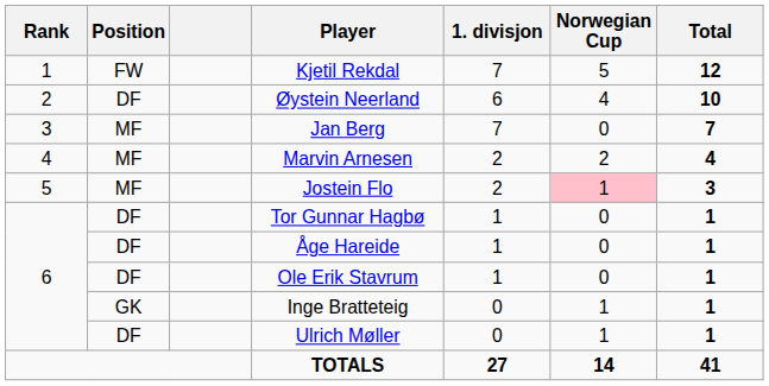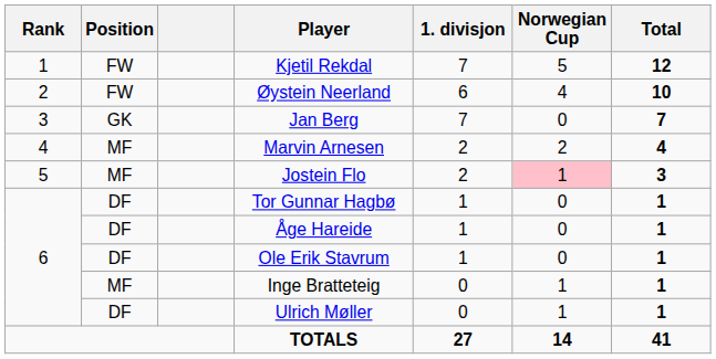 <table class="wikitable" style="font-size: 95%; text-align: center;">
 <tr>
 <th width=60>Rank</th>
 <th width=60>Position</th>
 <th width=60></th>
 <th width=150>Player</th>
 <th width=80>1. divisjon</th>
 <th width=80>Norwegian Cup</th>
 <th width=80><strong>Total</strong></th>
 </tr>
 <tr>
 <td>1</td>
 <td>FW</td>
 <td></td>
 <td><a href='#'>Kjetil Rekdal</a></td>
 <td>7</td>
 <td>5</td>
 <td><strong>12</strong></td>
 </tr>
 <tr>
 <td>2</td>
-<td>DF</td>
+<td>FW</td>
 <td></td>
 <td><a href='#'>Øystein Neerland</a></td>
 <td>6</td>
 <td>4</td>
 <td><strong>10</strong></td>
 </tr>
 <tr>
 <td>3</td>
-<td>MF</td>
+<td>GK</td>
 <td></td>
 <td><a href='#'>Jan Berg</a></td>
 <td>7</td>
 <td>0</td>
 <td><strong>7</strong></td>
 </tr>
 <tr>
 <td>4</td>
 <td>MF</td>
 <td></td>
 <td><a href='#'>Marvin Arnesen</a></td>
 <td>2</td>
 <td>2</td>
 <td><strong>4</strong></td>
 </tr>
 <tr>
 <td>5</td>
 <td>MF</td>
 <td></td>
 <td><a href='#'>Jostein Flo</a></td>
 <td>2</td>
 <td style="background: pink;">1</td>
 <td><strong>3</strong></td>
 </tr>
 <tr>
 <td rowspan="5">6</td>
 <td>DF</td>
 <td></td>
 <td><a href='#'>Tor Gunnar Hagbø</a></td>
 <td>1</td>
 <td>0</td>
 <td><strong>1</strong></td>
 </tr>
 <tr>
 <td>DF</td>
 <td></td>
 <td><a href='#'>Åge Hareide</a></td>
 <td>1</td>
 <td>0</td>
 <td><strong>1</strong></td>
 </tr>
 <tr>
 <td>DF</td>
 <td></td>
 <td><a href='#'>Ole Erik Stavrum</a></td>
 <td>1</td>
 <td>0</td>
 <td><strong>1</strong></td>
 </tr>
 <tr>
-<td>GK</td>
+<td>MF</td>
 <td></td>
 <td>Inge Bratteteig</td>
 <td>0</td>
 <td>1</td>
 <td><strong>1</strong></td>
 </tr>
 <tr>
 <td>DF</td>
 <td></td>
 <td><a href='#'>Ulrich Møller</a></td>
 <td>0</td>
 <td>1</td>
 <td><strong>1</strong></td>
 </tr>
 <tr>
 <td colspan="3"></td>
 <td><strong>TOTALS</strong></td>
 <td><strong>27</strong></td>
 <td><strong>14</strong></td>
 <td><strong>41</strong></td>
 </tr>
 </table>
